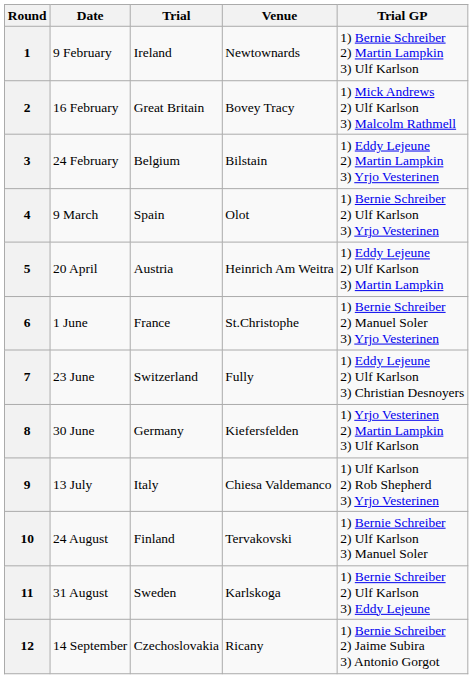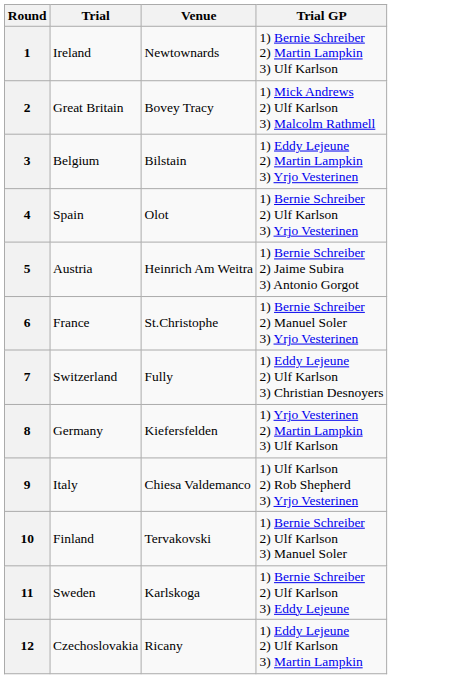 <table class="wikitable" style="font-size: 85%;">
 <tr>
 <th>Round</th>
-<th>Date</th>
 <th>Trial</th>
 <th>Venue</th>
 <th>Trial GP</th>
 </tr>
 <tr>
 <th>1</th>
-<td>9 February</td>
 <td> Ireland</td>
 <td>Newtownards</td>
 <td>1) <a href='#'>Bernie Schreiber</a> <br>2) <a href='#'>Martin Lampkin</a> <br>3) Ulf Karlson</td>
 </tr>
 <tr>
 <th>2</th>
-<td>16 February</td>
 <td> Great Britain</td>
 <td>Bovey Tracy</td>
 <td>1) <a href='#'>Mick Andrews</a> <br>2) Ulf Karlson <br>3) <a href='#'>Malcolm Rathmell</a></td>
 </tr>
 <tr>
 <th>3</th>
-<td>24 February</td>
 <td> Belgium</td>
 <td>Bilstain</td>
 <td>1) <a href='#'>Eddy Lejeune</a> <br>2) <a href='#'>Martin Lampkin</a> <br>3) <a href='#'>Yrjo Vesterinen</a></td>
 </tr>
 <tr>
 <th>4</th>
-<td>9 March</td>
 <td> Spain</td>
 <td>Olot</td>
 <td>1) <a href='#'>Bernie Schreiber</a> <br>2) Ulf Karlson <br>3) <a href='#'>Yrjo Vesterinen</a></td>
 </tr>
 <tr>
 <th>5</th>
-<td>20 April</td>
 <td> Austria</td>
 <td>Heinrich Am Weitra</td>
-<td>1) <a href='#'>Eddy Lejeune</a> <br>2) Ulf Karlson <br>3) <a href='#'>Martin Lampkin</a></td>
+<td>1) <a href='#'>Bernie Schreiber</a> <br>2) Jaime Subira <br>3) Antonio Gorgot</td>
 </tr>
 <tr>
 <th>6</th>
-<td>1 June</td>
 <td> France</td>
 <td>St.Christophe</td>
 <td>1) <a href='#'>Bernie Schreiber</a> <br>2) Manuel Soler <br>3) <a href='#'>Yrjo Vesterinen</a></td>
 </tr>
 <tr>
 <th>7</th>
-<td>23 June</td>
 <td> Switzerland</td>
 <td>Fully</td>
 <td>1) <a href='#'>Eddy Lejeune</a> <br>2) Ulf Karlson <br>3) Christian Desnoyers</td>
 </tr>
 <tr>
 <th>8</th>
-<td>30 June</td>
 <td> Germany</td>
 <td>Kiefersfelden</td>
 <td>1) <a href='#'>Yrjo Vesterinen</a> <br>2) <a href='#'>Martin Lampkin</a> <br>3) Ulf Karlson</td>
 </tr>
 <tr>
 <th>9</th>
-<td>13 July</td>
 <td> Italy</td>
 <td>Chiesa Valdemanco</td>
 <td>1) Ulf Karlson <br>2) Rob Shepherd <br>3) <a href='#'>Yrjo Vesterinen</a></td>
 </tr>
 <tr>
 <th>10</th>
-<td>24 August</td>
 <td> Finland</td>
 <td>Tervakovski</td>
 <td>1) <a href='#'>Bernie Schreiber</a> <br>2) Ulf Karlson <br>3) Manuel Soler</td>
 </tr>
 <tr>
 <th>11</th>
-<td>31 August</td>
 <td> Sweden</td>
 <td>Karlskoga</td>
 <td>1) <a href='#'>Bernie Schreiber</a> <br>2) Ulf Karlson <br>3) <a href='#'>Eddy Lejeune</a></td>
 </tr>
 <tr>
 <th>12</th>
-<td>14 September</td>
 <td> Czechoslovakia</td>
 <td>Ricany</td>
-<td>1) <a href='#'>Bernie Schreiber</a> <br>2) Jaime Subira <br>3) Antonio Gorgot</td>
+<td>1) <a href='#'>Eddy Lejeune</a> <br>2) Ulf Karlson <br>3) <a href='#'>Martin Lampkin</a></td>
 </tr>
 </table>
